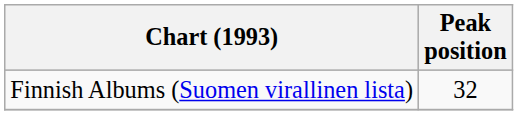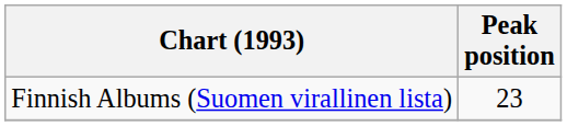 <table class="wikitable sortable plainrowheaders">
 <tr>
 <th>Chart (1993)</th>
 <th>Peak<br>position</th>
 </tr>
 <tr>
 <td>Finnish Albums (<a href='#'>Suomen virallinen lista</a>)</td>
-<td align="center">32</td>
+<td align="center">23</td>
 </tr>
 <tr>
 </tr>
 </table>
